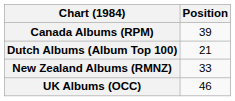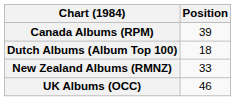 <table class="wikitable sortable plainrowheaders" style="text-align:center">
 <tr>
 <th scope="col">Chart (1984)</th>
 <th scope="col">Position</th>
 </tr>
 <tr>
 <th scope="row">Canada Albums (RPM)</th>
 <td>39</td>
 </tr>
 <tr>
 <th scope="row">Dutch Albums (Album Top 100)</th>
-<td>21</td>
+<td>18</td>
 </tr>
 <tr>
 <th scope="row">New Zealand Albums (RMNZ)</th>
 <td>33</td>
 </tr>
 <tr>
 <th scope="row">UK Albums (OCC)</th>
 <td>46</td>
 </tr>
 </table>
